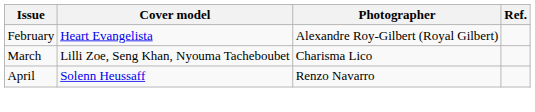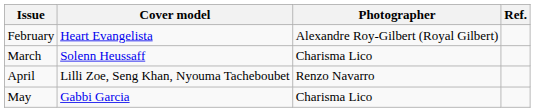 <table class="sortable wikitable">
 <tr>
 <th>Issue</th>
 <th>Cover model</th>
 <th>Photographer</th>
 <th>Ref.</th>
 </tr>
 <tr>
 <td>February</td>
 <td><a href='#'>Heart Evangelista</a></td>
 <td>Alexandre Roy-Gilbert (Royal Gilbert)</td>
 <td></td>
 </tr>
 <tr>
 <td>March</td>
-<td>Lilli Zoe, Seng Khan, Nyouma Tacheboubet</td>
+<td><a href='#'>Solenn Heussaff</a></td>
 <td>Charisma Lico</td>
 <td></td>
 </tr>
 <tr>
 <td>April</td>
-<td><a href='#'>Solenn Heussaff</a></td>
+<td>Lilli Zoe, Seng Khan, Nyouma Tacheboubet</td>
 <td>Renzo Navarro</td>
 <td></td>
 </tr>
+<tr>
+<td>May</td>
+<td><a href='#'>Gabbi Garcia</a></td>
+<td>Charisma Lico</td>
+<td></td>
+</tr>
 </table>
